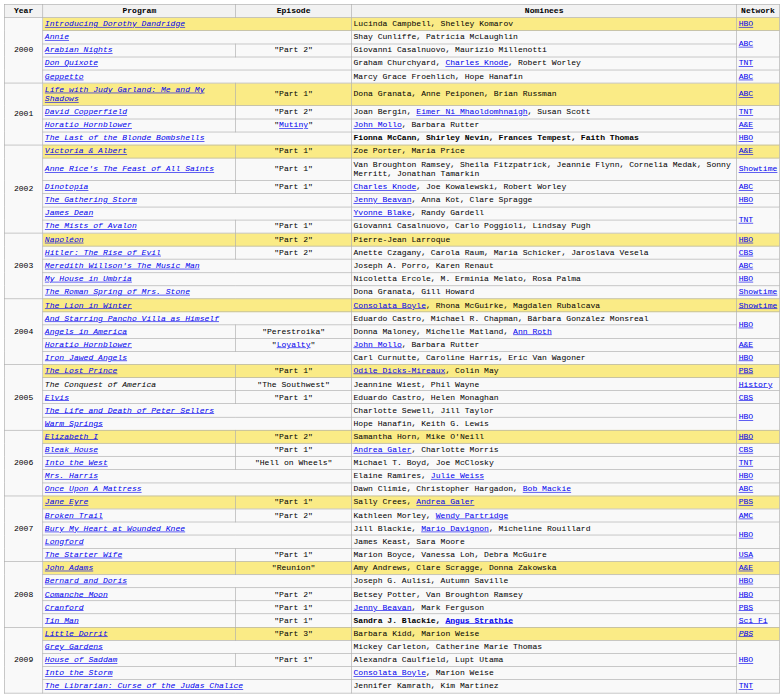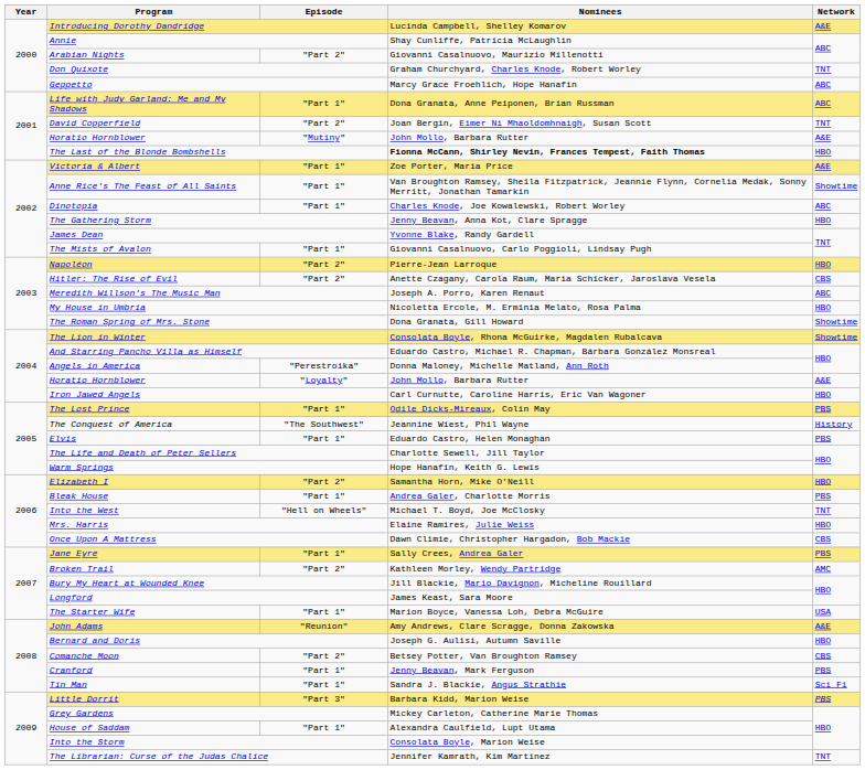 <table class="wikitable">
 <tr>
 <th width="5%">Year</th>
 <th width="25%">Program</th>
 <th width="15%">Episode</th>
 <th width="50%">Nominees</th>
 <th width="5%">Network</th>
 </tr>
 <tr>
 <td rowspan="5" align=center>2000</td>
 <td style="background:#FAEB86;" colspan=2><em><a href='#'>Introducing Dorothy Dandridge</a></em></td>
 <td style="background:#FAEB86;">Lucinda Campbell, Shelley Komarov</td>
-<td style="background:#FAEB86;"><a href='#'>HBO</a></td>
+<td style="background:#FAEB86;"><a href='#'>A&E</a></td>
 </tr>
 <tr>
 <td colspan=2><em><a href='#'>Annie</a></em></td>
 <td>Shay Cunliffe, Patricia McLaughlin</td>
 <td rowspan=2><a href='#'>ABC</a></td>
 </tr>
 <tr>
 <td><em><a href='#'>Arabian Nights</a></em></td>
 <td align=center>"Part 2"</td>
 <td>Giovanni Casalnuovo, Maurizio Millenotti</td>
 </tr>
 <tr>
 <td colspan=2><em><a href='#'>Don Quixote</a></em></td>
 <td>Graham Churchyard, <a href='#'>Charles Knode</a>, Robert Worley</td>
 <td><a href='#'>TNT</a></td>
 </tr>
 <tr>
 <td colspan=2><em><a href='#'>Geppetto</a></em></td>
 <td>Marcy Grace Froehlich, Hope Hanafin</td>
 <td><a href='#'>ABC</a></td>
 </tr>
 <tr>
 <td rowspan="4" align=center>2001</td>
 <td style="background:#FAEB86;"><em><a href='#'>Life with Judy Garland: Me and My Shadows</a></em></td>
 <td style="background:#FAEB86;" align=center>"Part 1"</td>
 <td style="background:#FAEB86;">Dona Granata, Anne Peiponen, Brian Russman</td>
 <td style="background:#FAEB86;"><a href='#'>ABC</a></td>
 </tr>
 <tr>
 <td><em><a href='#'>David Copperfield</a></em></td>
 <td align=center>"Part 2"</td>
 <td>Joan Bergin, <a href='#'>Eimer Ni Mhaoldomhnaigh</a>, Susan Scott</td>
 <td><a href='#'>TNT</a></td>
 </tr>
 <tr>
 <td><em><a href='#'>Horatio Hornblower</a></em></td>
 <td align=center>"<a href='#'>Mutiny</a>"</td>
 <td><a href='#'>John Mollo</a>, Barbara Rutter</td>
 <td><a href='#'>A&E</a></td>
 </tr>
 <tr>
 <td colspan=2><em><a href='#'>The Last of the Blonde Bombshells</a></em></td>
 <td><strong>Fionna McCann, Shirley Nevin, Frances Tempest, Faith Thomas</strong></td>
 <td><a href='#'>HBO</a></td>
 </tr>
 <tr>
 <td rowspan="6" align=center>2002</td>
 <td style="background:#FAEB86;"><em><a href='#'>Victoria & Albert</a></em></td>
 <td style="background:#FAEB86;" align=center>"Part 1"</td>
 <td style="background:#FAEB86;">Zoe Porter, Maria Price</td>
 <td style="background:#FAEB86;"><a href='#'>A&E</a></td>
 </tr>
 <tr>
 <td><em><a href='#'>Anne Rice's The Feast of All Saints</a></em></td>
 <td align=center>"Part 1"</td>
 <td>Van Broughton Ramsey, Sheila Fitzpatrick, Jeannie Flynn, Cornelia Medak, Sonny Merritt, Jonathan Tamarkin</td>
 <td><a href='#'>Showtime</a></td>
 </tr>
 <tr>
 <td><em><a href='#'>Dinotopia</a></em></td>
 <td align=center>"Part 1"</td>
 <td><a href='#'>Charles Knode</a>, Joe Kowalewski, Robert Worley</td>
 <td><a href='#'>ABC</a></td>
 </tr>
 <tr>
 <td colspan=2><em><a href='#'>The Gathering Storm</a></em></td>
 <td><a href='#'>Jenny Beavan</a>, Anna Kot, Clare Spragge</td>
 <td><a href='#'>HBO</a></td>
 </tr>
 <tr>
 <td colspan=2><em><a href='#'>James Dean</a></em></td>
 <td><a href='#'>Yvonne Blake</a>, Randy Gardell</td>
 <td rowspan=2><a href='#'>TNT</a></td>
 </tr>
 <tr>
 <td><em><a href='#'>The Mists of Avalon</a></em></td>
 <td align=center>"Part 1"</td>
 <td>Giovanni Casalnuovo, Carlo Poggioli, Lindsay Pugh</td>
 </tr>
 <tr>
 <td rowspan="5" align=center>2003</td>
 <td style="background:#FAEB86;"><em><a href='#'>Napoléon</a></em></td>
 <td style="background:#FAEB86;" align=center>"Part 2"</td>
 <td style="background:#FAEB86;">Pierre-Jean Larroque</td>
 <td style="background:#FAEB86;"><a href='#'>HBO</a></td>
 </tr>
 <tr>
 <td><em><a href='#'>Hitler: The Rise of Evil</a></em></td>
 <td align=center>"Part 2"</td>
 <td>Anette Czagany, Carola Raum, Maria Schicker, Jaroslava Vesela</td>
 <td><a href='#'>CBS</a></td>
 </tr>
 <tr>
 <td colspan=2><em><a href='#'>Meredith Willson's The Music Man</a></em></td>
 <td>Joseph A. Porro, Karen Renaut</td>
 <td><a href='#'>ABC</a></td>
 </tr>
 <tr>
 <td colspan=2><em><a href='#'>My House in Umbria</a></em></td>
 <td>Nicoletta Ercole, M. Erminia Melato, Rosa Palma</td>
 <td><a href='#'>HBO</a></td>
 </tr>
 <tr>
 <td colspan=2><em><a href='#'>The Roman Spring of Mrs. Stone</a></em></td>
 <td>Dona Granata, Gill Howard</td>
 <td><a href='#'>Showtime</a></td>
 </tr>
 <tr>
 <td rowspan="5" align=center>2004</td>
 <td style="background:#FAEB86;" colspan=2><em><a href='#'>The Lion in Winter</a></em></td>
 <td style="background:#FAEB86;"><a href='#'>Consolata Boyle</a>, Rhona McGuirke, Magdalen Rubalcava</td>
 <td style="background:#FAEB86;"><a href='#'>Showtime</a></td>
 </tr>
 <tr>
 <td colspan=2><em><a href='#'>And Starring Pancho Villa as Himself</a></em></td>
 <td>Eduardo Castro, Michael R. Chapman, Bárbara González Monsreal</td>
 <td rowspan=2><a href='#'>HBO</a></td>
 </tr>
 <tr>
 <td><em><a href='#'>Angels in America</a></em></td>
 <td align=center>"Perestroika"</td>
 <td>Donna Maloney, Michelle Matland, <a href='#'>Ann Roth</a></td>
 </tr>
 <tr>
 <td><em><a href='#'>Horatio Hornblower</a></em></td>
 <td align=center>"<a href='#'>Loyalty</a>"</td>
 <td><a href='#'>John Mollo</a>, Barbara Rutter</td>
 <td><a href='#'>A&E</a></td>
 </tr>
 <tr>
 <td colspan=2><em><a href='#'>Iron Jawed Angels</a></em></td>
 <td>Carl Curnutte, Caroline Harris, Eric Van Wagoner</td>
 <td><a href='#'>HBO</a></td>
 </tr>
 <tr>
 <td rowspan="5" align=center>2005</td>
 <td style="background:#FAEB86;"><em><a href='#'>The Lost Prince</a></em></td>
 <td style="background:#FAEB86;" align=center>"Part 1"</td>
 <td style="background:#FAEB86;"><a href='#'>Odile Dicks-Mireaux</a>, Colin May</td>
 <td style="background:#FAEB86;"><a href='#'>PBS</a></td>
 </tr>
 <tr>
 <td><em>The Conquest of America</em></td>
 <td align=center>"The Southwest"</td>
 <td>Jeannine Wiest, Phil Wayne</td>
 <td><a href='#'>History</a></td>
 </tr>
 <tr>
 <td><em><a href='#'>Elvis</a></em></td>
 <td align=center>"Part 1"</td>
 <td>Eduardo Castro, Helen Monaghan</td>
-<td><a href='#'>CBS</a></td>
+<td><a href='#'>PBS</a></td>
 </tr>
 <tr>
 <td colspan=2><em><a href='#'>The Life and Death of Peter Sellers</a></em></td>
 <td>Charlotte Sewell, Jill Taylor</td>
 <td rowspan=2><a href='#'>HBO</a></td>
 </tr>
 <tr>
 <td colspan=2><em><a href='#'>Warm Springs</a></em></td>
 <td>Hope Hanafin, Keith G. Lewis</td>
 </tr>
 <tr>
 <td rowspan="5" align=center>2006</td>
 <td style="background:#FAEB86;"><em><a href='#'>Elizabeth I</a></em></td>
 <td style="background:#FAEB86;" align=center>"Part 2"</td>
 <td style="background:#FAEB86;">Samantha Horn, Mike O'Neill</td>
 <td style="background:#FAEB86;"><a href='#'>HBO</a></td>
 </tr>
 <tr>
 <td><em><a href='#'>Bleak House</a></em></td>
 <td align=center>"Part 1"</td>
 <td><a href='#'>Andrea Galer</a>, Charlotte Morris</td>
-<td><a href='#'>CBS</a></td>
+<td><a href='#'>PBS</a></td>
 </tr>
 <tr>
 <td><em><a href='#'>Into the West</a></em></td>
 <td align=center>"Hell on Wheels"</td>
 <td>Michael T. Boyd, Joe McClosky</td>
 <td><a href='#'>TNT</a></td>
 </tr>
 <tr>
 <td colspan=2><em><a href='#'>Mrs. Harris</a></em></td>
 <td>Elaine Ramires, <a href='#'>Julie Weiss</a></td>
 <td><a href='#'>HBO</a></td>
 </tr>
 <tr>
 <td colspan=2><em><a href='#'>Once Upon A Mattress</a></em></td>
 <td>Dawn Climie, Christopher Hargadon, <a href='#'>Bob Mackie</a></td>
-<td><a href='#'>ABC</a></td>
+<td><a href='#'>CBS</a></td>
 </tr>
 <tr>
 <td rowspan="5" align=center>2007</td>
 <td style="background:#FAEB86;"><em><a href='#'>Jane Eyre</a></em></td>
 <td style="background:#FAEB86;" align=center>"Part 1"</td>
 <td style="background:#FAEB86;">Sally Crees, <a href='#'>Andrea Galer</a></td>
 <td style="background:#FAEB86;"><a href='#'>PBS</a></td>
 </tr>
 <tr>
 <td><em><a href='#'>Broken Trail</a></em></td>
 <td align=center>"Part 2"</td>
 <td>Kathleen Morley, <a href='#'>Wendy Partridge</a></td>
 <td><a href='#'>AMC</a></td>
 </tr>
 <tr>
 <td colspan=2><em><a href='#'>Bury My Heart at Wounded Knee</a></em></td>
 <td>Jill Blackie, <a href='#'>Mario Davignon</a>, Micheline Rouillard</td>
 <td rowspan=2><a href='#'>HBO</a></td>
 </tr>
 <tr>
 <td colspan=2><em><a href='#'>Longford</a></em></td>
 <td>James Keast, Sara Moore</td>
 </tr>
 <tr>
 <td><em><a href='#'>The Starter Wife</a></em></td>
 <td align=center>"Part 1"</td>
 <td>Marion Boyce, Vanessa Loh, Debra McGuire</td>
 <td><a href='#'>USA</a></td>
 </tr>
 <tr>
 <td rowspan="5" align=center>2008</td>
 <td style="background:#FAEB86;"><em><a href='#'>John Adams</a></em></td>
 <td style="background:#FAEB86;" align=center>"Reunion"</td>
 <td style="background:#FAEB86;">Amy Andrews, Clare Scragge, Donna Zakowska</td>
 <td style="background:#FAEB86;"><a href='#'>A&E</a></td>
 </tr>
 <tr>
 <td colspan=2><em><a href='#'>Bernard and Doris</a></em></td>
 <td>Joseph G. Aulisi, Autumn Saville</td>
 <td><a href='#'>HBO</a></td>
 </tr>
 <tr>
 <td><em><a href='#'>Comanche Moon</a></em></td>
 <td align=center>"Part 2"</td>
 <td>Betsey Potter, Van Broughton Ramsey</td>
-<td><a href='#'>HBO</a></td>
+<td><a href='#'>CBS</a></td>
 </tr>
 <tr>
 <td><em><a href='#'>Cranford</a></em></td>
 <td align=center>"Part 1"</td>
 <td><a href='#'>Jenny Beavan</a>, Mark Ferguson</td>
 <td><a href='#'>PBS</a></td>
 </tr>
 <tr>
 <td><em><a href='#'>Tin Man</a></em></td>
 <td align=center>"Part 1"</td>
-<td><strong>Sandra J. Blackie, <a href='#'>Angus Strathie</a></strong></td>
+<td>Sandra J. Blackie, <a href='#'>Angus Strathie</a></td>
 <td><a href='#'>Sci Fi</a></td>
 </tr>
 <tr>
 <td rowspan="5" align=center>2009</td>
 <td style="background:#FAEB86;"><em><a href='#'>Little Dorrit</a></em></td>
 <td style="background:#FAEB86;" align=center>"Part 3"</td>
 <td style="background:#FAEB86;">Barbara Kidd, Marion Weise</td>
 <td style="background:#FAEB86;"><em><a href='#'>PBS</a></em></td>
 </tr>
 <tr>
 <td colspan=2><em><a href='#'>Grey Gardens</a></em></td>
 <td>Mickey Carleton, Catherine Marie Thomas</td>
 <td rowspan=3><a href='#'>HBO</a></td>
 </tr>
 <tr>
 <td><em><a href='#'>House of Saddam</a></em></td>
 <td align=center>"Part 1"</td>
 <td>Alexandra Caulfield, Lupt Utama</td>
 </tr>
 <tr>
 <td colspan=2><em><a href='#'>Into the Storm</a></em></td>
 <td><a href='#'>Consolata Boyle</a>, Marion Weise</td>
 </tr>
 <tr>
 <td colspan=2><em><a href='#'>The Librarian: Curse of the Judas Chalice</a></em></td>
 <td>Jennifer Kamrath, Kim Martínez</td>
 <td><a href='#'>TNT</a></td>
 </tr>
 </table>
